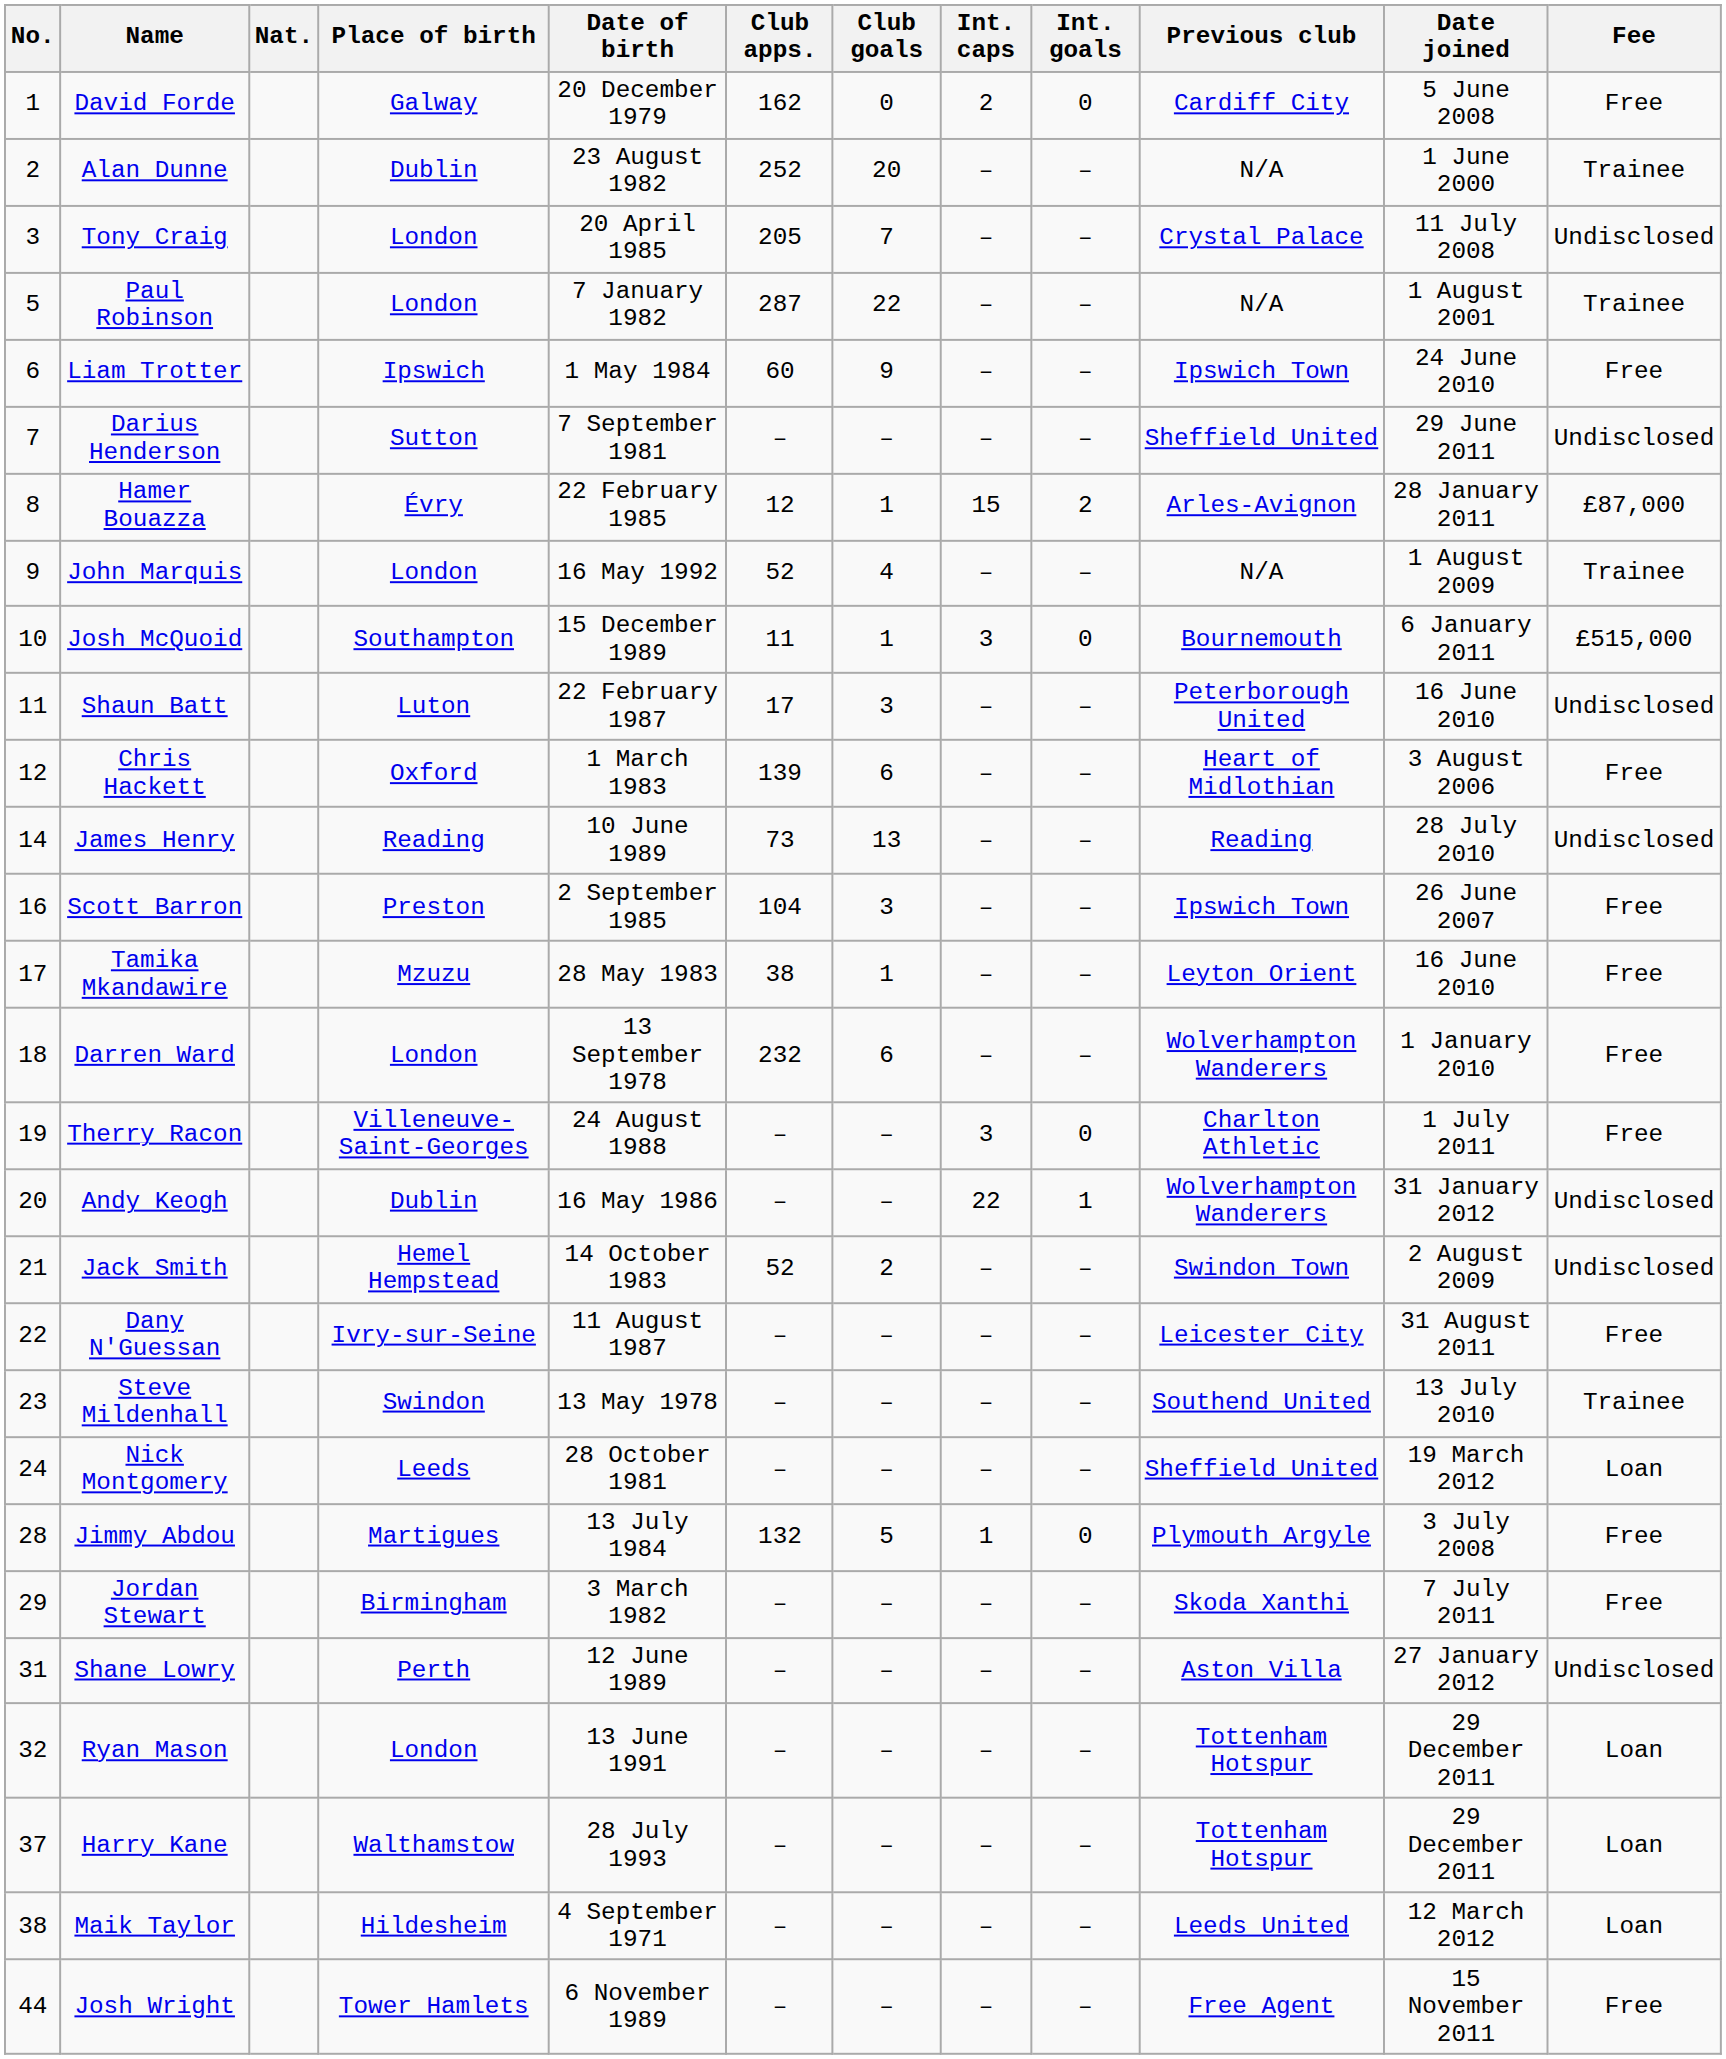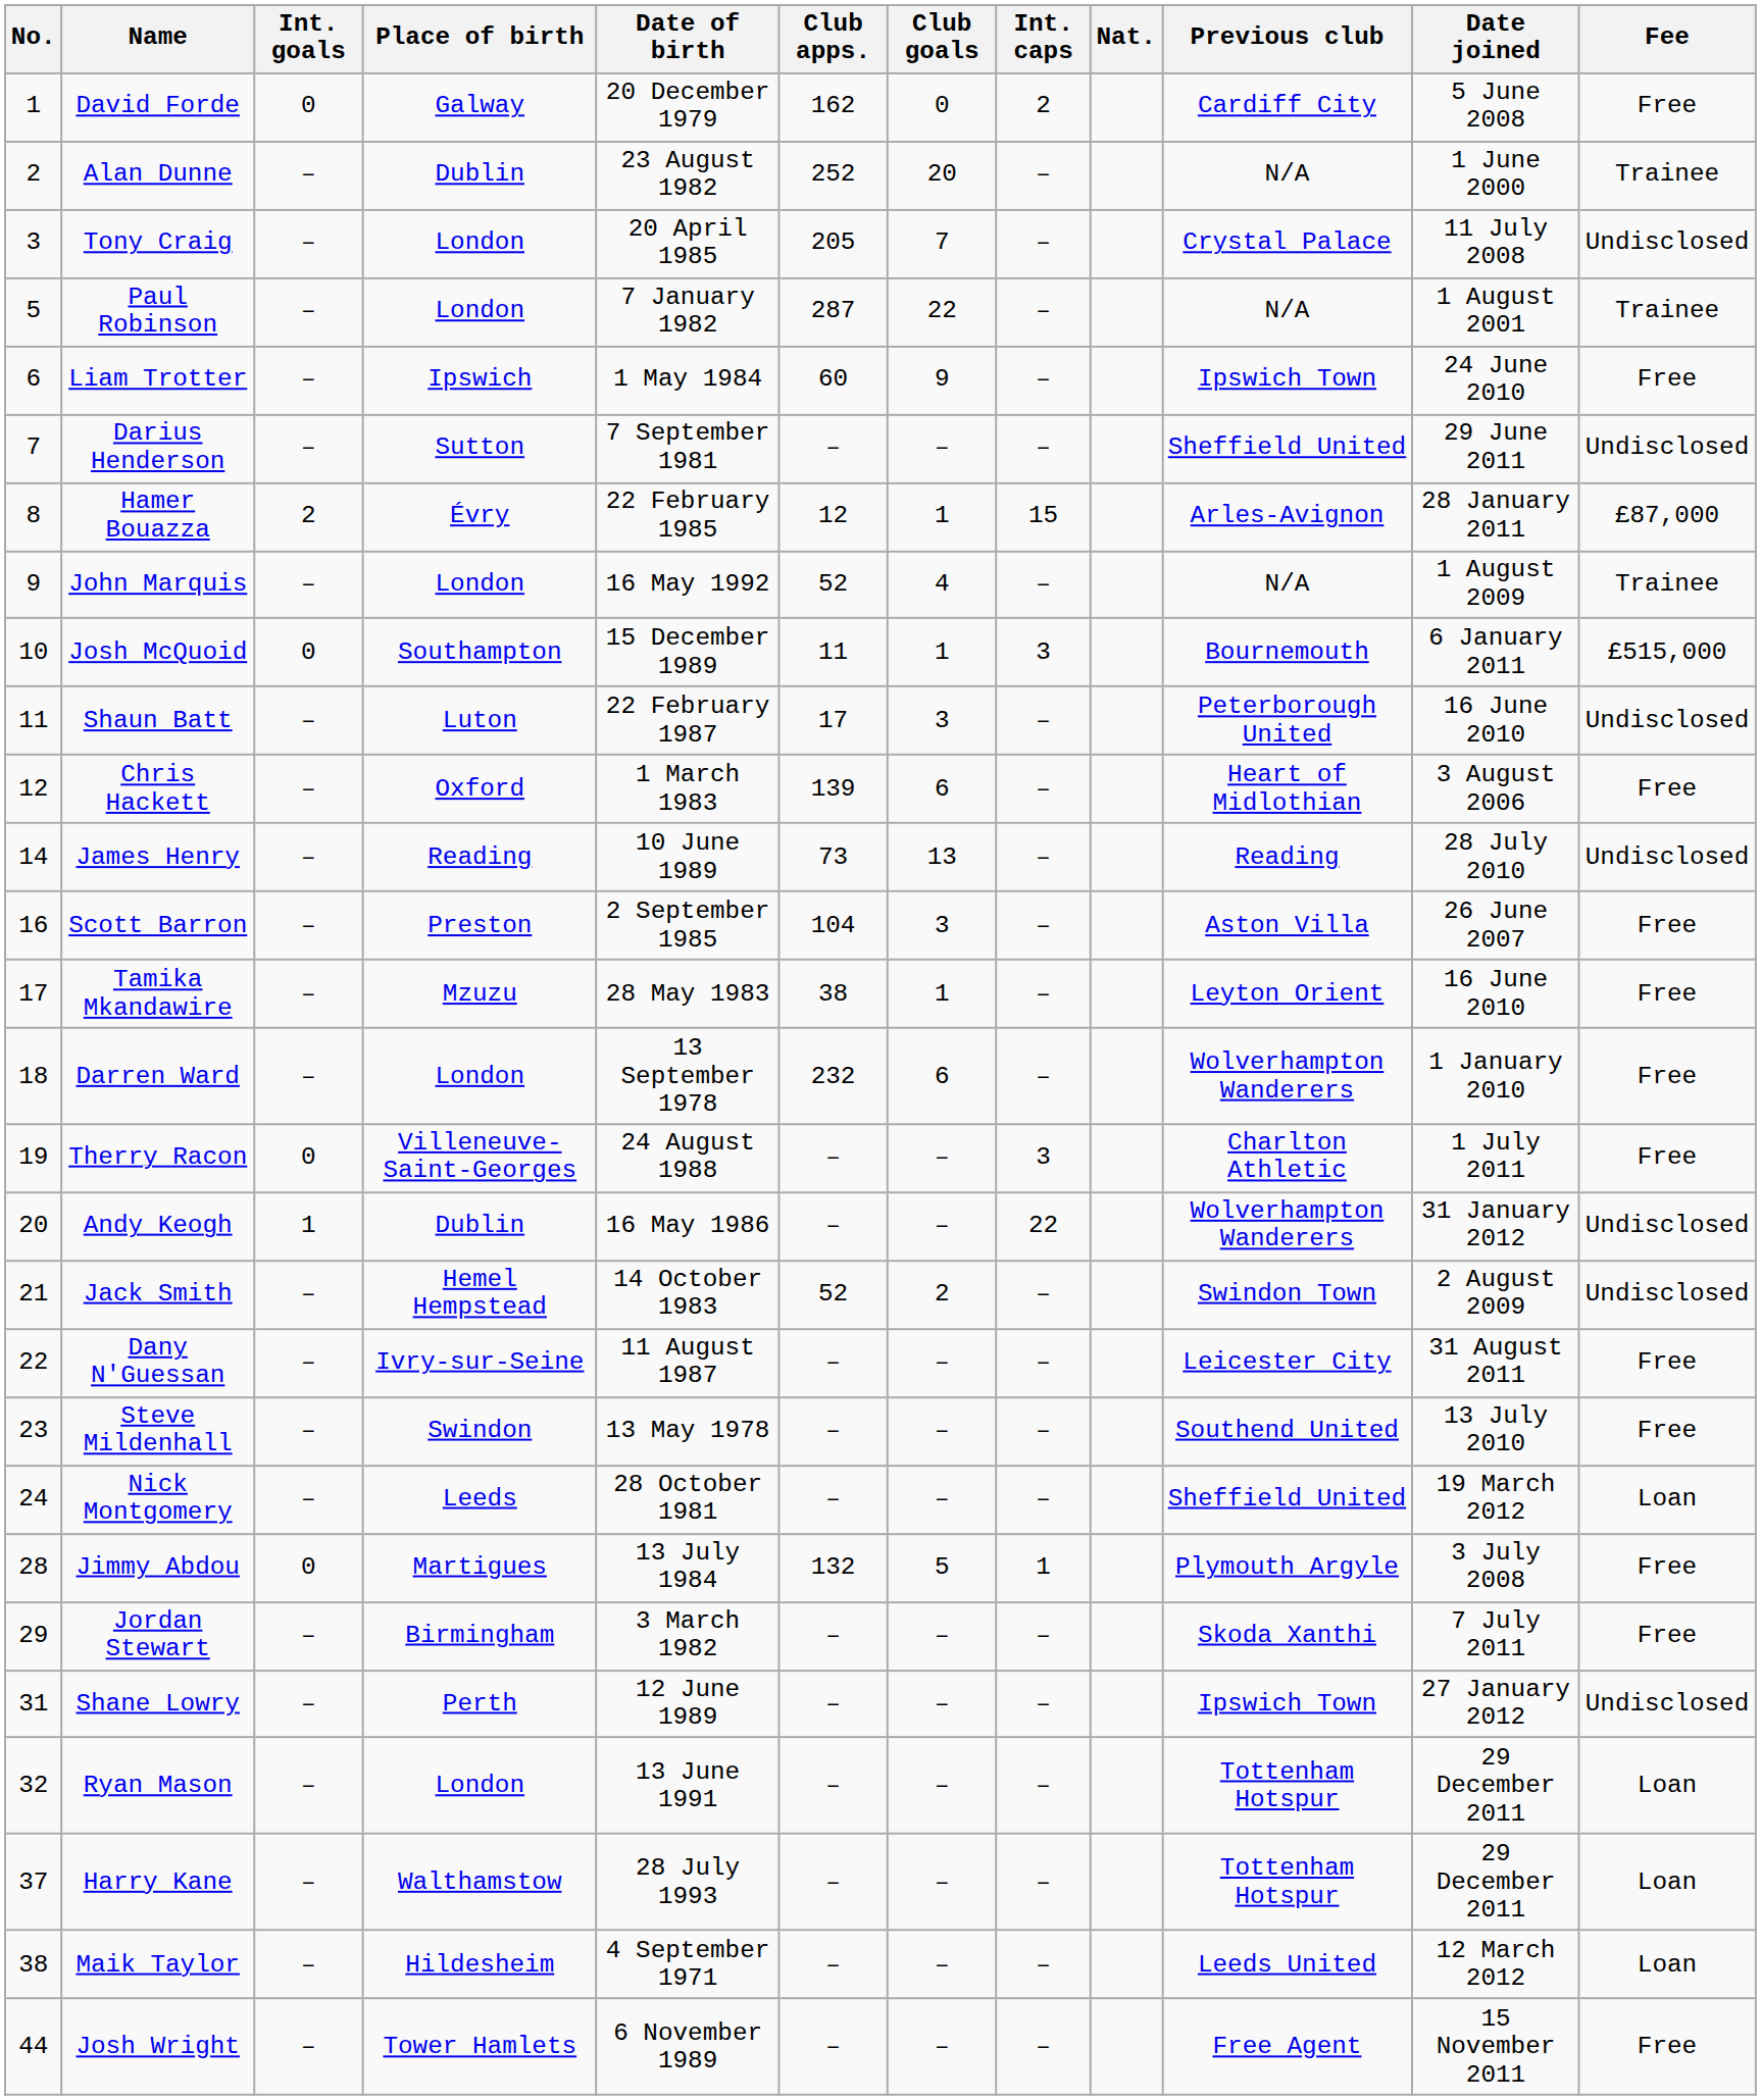 <table class="wikitable" style="text-align:center; font-size:95%;">
 <tr>
 <th>No.</th>
 <th>Name</th>
-<th>Nat.</th>
+<th>Int. goals</th>
 <th>Place of birth</th>
 <th>Date of birth</th>
 <th>Club apps.</th>
 <th>Club goals</th>
 <th>Int. caps</th>
-<th>Int. goals</th>
+<th>Nat.</th>
 <th>Previous club</th>
 <th>Date joined</th>
 <th>Fee</th>
 </tr>
 <tr>
 <td>1</td>
 <td><a href='#'>David Forde</a></td>
-<td></td>
+<td>0</td>
 <td><a href='#'>Galway</a></td>
 <td>20 December 1979</td>
 <td>162</td>
 <td>0</td>
 <td>2</td>
-<td>0</td>
+<td></td>
 <td><a href='#'>Cardiff City</a></td>
 <td>5 June 2008</td>
 <td>Free</td>
 </tr>
 <tr>
 <td>2</td>
 <td><a href='#'>Alan Dunne</a></td>
-<td></td>
+<td>–</td>
 <td><a href='#'>Dublin</a></td>
 <td>23 August 1982</td>
 <td>252</td>
 <td>20</td>
 <td>–</td>
-<td>–</td>
+<td></td>
 <td>N/A</td>
 <td>1 June 2000</td>
 <td>Trainee</td>
 </tr>
 <tr>
 <td>3</td>
 <td><a href='#'>Tony Craig</a></td>
-<td></td>
+<td>–</td>
 <td><a href='#'>London</a></td>
 <td>20 April 1985</td>
 <td>205</td>
 <td>7</td>
 <td>–</td>
-<td>–</td>
+<td></td>
 <td><a href='#'>Crystal Palace</a></td>
 <td>11 July 2008</td>
 <td>Undisclosed</td>
 </tr>
 <tr>
 <td>5</td>
 <td><a href='#'>Paul Robinson</a></td>
-<td></td>
+<td>–</td>
 <td><a href='#'>London</a></td>
 <td>7 January 1982</td>
 <td>287</td>
 <td>22</td>
 <td>–</td>
-<td>–</td>
+<td></td>
 <td>N/A</td>
 <td>1 August 2001</td>
 <td>Trainee</td>
 </tr>
 <tr>
 <td>6</td>
 <td><a href='#'>Liam Trotter</a></td>
-<td></td>
+<td>–</td>
 <td><a href='#'>Ipswich</a></td>
 <td>1 May 1984</td>
 <td>60</td>
 <td>9</td>
 <td>–</td>
-<td>–</td>
+<td></td>
 <td><a href='#'>Ipswich Town</a></td>
 <td>24 June 2010</td>
 <td>Free</td>
 </tr>
 <tr>
 <td>7</td>
 <td><a href='#'>Darius Henderson</a></td>
-<td></td>
+<td>–</td>
 <td><a href='#'>Sutton</a></td>
 <td>7 September 1981</td>
 <td>–</td>
 <td>–</td>
 <td>–</td>
-<td>–</td>
+<td></td>
 <td><a href='#'>Sheffield United</a></td>
 <td>29 June 2011</td>
 <td>Undisclosed</td>
 </tr>
 <tr>
 <td>8</td>
 <td><a href='#'>Hamer Bouazza</a></td>
-<td></td>
+<td>2</td>
 <td><a href='#'>Évry</a> </td>
 <td>22 February 1985</td>
 <td>12</td>
 <td>1</td>
 <td>15</td>
-<td>2</td>
+<td></td>
 <td><a href='#'>Arles-Avignon</a></td>
 <td>28 January 2011</td>
 <td>£87,000</td>
 </tr>
 <tr>
 <td>9</td>
 <td><a href='#'>John Marquis</a></td>
-<td></td>
+<td>–</td>
 <td><a href='#'>London</a></td>
 <td>16 May 1992</td>
 <td>52</td>
 <td>4</td>
 <td>–</td>
-<td>–</td>
+<td></td>
 <td>N/A</td>
 <td>1 August 2009</td>
 <td>Trainee</td>
 </tr>
 <tr>
 <td>10</td>
 <td><a href='#'>Josh McQuoid</a></td>
-<td></td>
+<td>0</td>
 <td><a href='#'>Southampton</a> </td>
 <td>15 December 1989</td>
 <td>11</td>
 <td>1</td>
 <td>3</td>
-<td>0</td>
+<td></td>
 <td><a href='#'>Bournemouth</a></td>
 <td>6 January 2011</td>
 <td>£515,000</td>
 </tr>
 <tr>
 <td>11</td>
 <td><a href='#'>Shaun Batt</a></td>
-<td></td>
+<td>–</td>
 <td><a href='#'>Luton</a></td>
 <td>22 February 1987</td>
 <td>17</td>
 <td>3</td>
 <td>–</td>
-<td>–</td>
+<td></td>
 <td><a href='#'>Peterborough United</a></td>
 <td>16 June 2010</td>
 <td>Undisclosed</td>
 </tr>
 <tr>
 <td>12</td>
 <td><a href='#'>Chris Hackett</a></td>
-<td></td>
+<td>–</td>
 <td><a href='#'>Oxford</a></td>
 <td>1 March 1983</td>
 <td>139</td>
 <td>6</td>
 <td>–</td>
-<td>–</td>
+<td></td>
 <td><a href='#'>Heart of Midlothian</a></td>
 <td>3 August 2006</td>
 <td>Free</td>
 </tr>
 <tr>
 <td>14</td>
 <td><a href='#'>James Henry</a></td>
-<td></td>
+<td>–</td>
 <td><a href='#'>Reading</a></td>
 <td>10 June 1989</td>
 <td>73</td>
 <td>13</td>
 <td>–</td>
-<td>–</td>
+<td></td>
 <td><a href='#'>Reading</a></td>
 <td>28 July 2010</td>
 <td>Undisclosed</td>
 </tr>
 <tr>
 <td>16</td>
 <td><a href='#'>Scott Barron</a></td>
-<td></td>
+<td>–</td>
 <td><a href='#'>Preston</a></td>
 <td>2 September 1985</td>
 <td>104</td>
 <td>3</td>
 <td>–</td>
-<td>–</td>
-<td><a href='#'>Ipswich Town</a></td>
+<td></td>
+<td><a href='#'>Aston Villa</a></td>
 <td>26 June 2007</td>
 <td>Free</td>
 </tr>
 <tr>
 <td>17</td>
 <td><a href='#'>Tamika Mkandawire</a></td>
-<td></td>
+<td>–</td>
 <td><a href='#'>Mzuzu</a> </td>
 <td>28 May 1983</td>
 <td>38</td>
 <td>1</td>
 <td>–</td>
-<td>–</td>
+<td></td>
 <td><a href='#'>Leyton Orient</a></td>
 <td>16 June 2010</td>
 <td>Free</td>
 </tr>
 <tr>
 <td>18</td>
 <td><a href='#'>Darren Ward</a></td>
-<td></td>
+<td>–</td>
 <td><a href='#'>London</a></td>
 <td>13 September 1978</td>
 <td>232</td>
 <td>6</td>
 <td>–</td>
-<td>–</td>
+<td></td>
 <td><a href='#'>Wolverhampton Wanderers</a></td>
 <td>1 January 2010</td>
 <td>Free</td>
 </tr>
 <tr>
 <td>19</td>
 <td><a href='#'>Therry Racon</a></td>
-<td></td>
+<td>0</td>
 <td><a href='#'>Villeneuve-Saint-Georges</a> </td>
 <td>24 August 1988</td>
 <td>–</td>
 <td>–</td>
 <td>3</td>
-<td>0</td>
+<td></td>
 <td><a href='#'>Charlton Athletic</a></td>
 <td>1 July 2011</td>
 <td>Free</td>
 </tr>
 <tr>
 <td>20</td>
 <td><a href='#'>Andy Keogh</a></td>
-<td></td>
+<td>1</td>
 <td><a href='#'>Dublin</a></td>
 <td>16 May 1986</td>
 <td>–</td>
 <td>–</td>
 <td>22</td>
-<td>1</td>
+<td></td>
 <td><a href='#'>Wolverhampton Wanderers</a></td>
 <td>31 January 2012</td>
 <td>Undisclosed</td>
 </tr>
 <tr>
 <td>21</td>
 <td><a href='#'>Jack Smith</a></td>
-<td></td>
+<td>–</td>
 <td><a href='#'>Hemel Hempstead</a></td>
 <td>14 October 1983</td>
 <td>52</td>
 <td>2</td>
 <td>–</td>
-<td>–</td>
+<td></td>
 <td><a href='#'>Swindon Town</a></td>
 <td>2 August 2009</td>
 <td>Undisclosed</td>
 </tr>
 <tr>
 <td>22</td>
 <td><a href='#'>Dany N'Guessan</a></td>
-<td></td>
+<td>–</td>
 <td><a href='#'>Ivry-sur-Seine</a></td>
 <td>11 August 1987</td>
 <td>–</td>
 <td>–</td>
 <td>–</td>
-<td>–</td>
+<td></td>
 <td><a href='#'>Leicester City</a></td>
 <td>31 August 2011</td>
 <td>Free</td>
 </tr>
 <tr>
 <td>23</td>
 <td><a href='#'>Steve Mildenhall</a></td>
-<td></td>
+<td>–</td>
 <td><a href='#'>Swindon</a></td>
 <td>13 May 1978</td>
 <td>–</td>
 <td>–</td>
 <td>–</td>
-<td>–</td>
+<td></td>
 <td><a href='#'>Southend United</a></td>
 <td>13 July 2010</td>
-<td>Trainee</td>
+<td>Free</td>
 </tr>
 <tr>
 <td>24</td>
 <td><a href='#'>Nick Montgomery</a></td>
-<td></td>
+<td>–</td>
 <td><a href='#'>Leeds</a></td>
 <td>28 October 1981</td>
 <td>–</td>
 <td>–</td>
 <td>–</td>
-<td>–</td>
+<td></td>
 <td><a href='#'>Sheffield United</a></td>
 <td>19 March 2012</td>
 <td>Loan</td>
 </tr>
 <tr>
 <td>28</td>
 <td><a href='#'>Jimmy Abdou</a></td>
-<td></td>
+<td>0</td>
 <td><a href='#'>Martigues</a> </td>
 <td>13 July 1984</td>
 <td>132</td>
 <td>5</td>
 <td>1</td>
-<td>0</td>
+<td></td>
 <td><a href='#'>Plymouth Argyle</a></td>
 <td>3 July 2008</td>
 <td>Free</td>
 </tr>
 <tr>
 <td>29</td>
 <td><a href='#'>Jordan Stewart</a></td>
-<td></td>
+<td>–</td>
 <td><a href='#'>Birmingham</a></td>
 <td>3 March 1982</td>
 <td>–</td>
 <td>–</td>
 <td>–</td>
-<td>–</td>
+<td></td>
 <td><a href='#'>Skoda Xanthi</a></td>
 <td>7 July 2011</td>
 <td>Free</td>
 </tr>
 <tr>
 <td>31</td>
 <td><a href='#'>Shane Lowry</a></td>
-<td></td>
+<td>–</td>
 <td><a href='#'>Perth</a></td>
 <td>12 June 1989</td>
 <td>–</td>
 <td>–</td>
 <td>–</td>
-<td>–</td>
-<td><a href='#'>Aston Villa</a></td>
+<td></td>
+<td><a href='#'>Ipswich Town</a></td>
 <td>27 January 2012</td>
 <td>Undisclosed</td>
 </tr>
 <tr>
 <td>32</td>
 <td><a href='#'>Ryan Mason</a></td>
-<td></td>
+<td>–</td>
 <td><a href='#'>London</a></td>
 <td>13 June 1991</td>
 <td>–</td>
 <td>–</td>
 <td>–</td>
-<td>–</td>
+<td></td>
 <td><a href='#'>Tottenham Hotspur</a></td>
 <td>29 December 2011</td>
 <td>Loan</td>
 </tr>
 <tr>
 <td>37</td>
 <td><a href='#'>Harry Kane</a></td>
-<td></td>
+<td>–</td>
 <td><a href='#'>Walthamstow</a></td>
 <td>28 July 1993</td>
 <td>–</td>
 <td>–</td>
 <td>–</td>
-<td>–</td>
+<td></td>
 <td><a href='#'>Tottenham Hotspur</a></td>
 <td>29 December 2011</td>
 <td>Loan</td>
 </tr>
 <tr>
 <td>38</td>
 <td><a href='#'>Maik Taylor</a></td>
-<td></td>
+<td>–</td>
 <td><a href='#'>Hildesheim</a> </td>
 <td>4 September 1971</td>
 <td>–</td>
 <td>–</td>
 <td>–</td>
-<td>–</td>
+<td></td>
 <td><a href='#'>Leeds United</a></td>
 <td>12 March 2012</td>
 <td>Loan</td>
 </tr>
 <tr>
 <td>44</td>
 <td><a href='#'>Josh Wright</a></td>
-<td></td>
+<td>–</td>
 <td><a href='#'>Tower Hamlets</a></td>
 <td>6 November 1989</td>
 <td>–</td>
 <td>–</td>
 <td>–</td>
-<td>–</td>
+<td></td>
 <td><a href='#'>Free Agent</a></td>
 <td>15 November 2011</td>
 <td>Free</td>
 </tr>
 </table>
